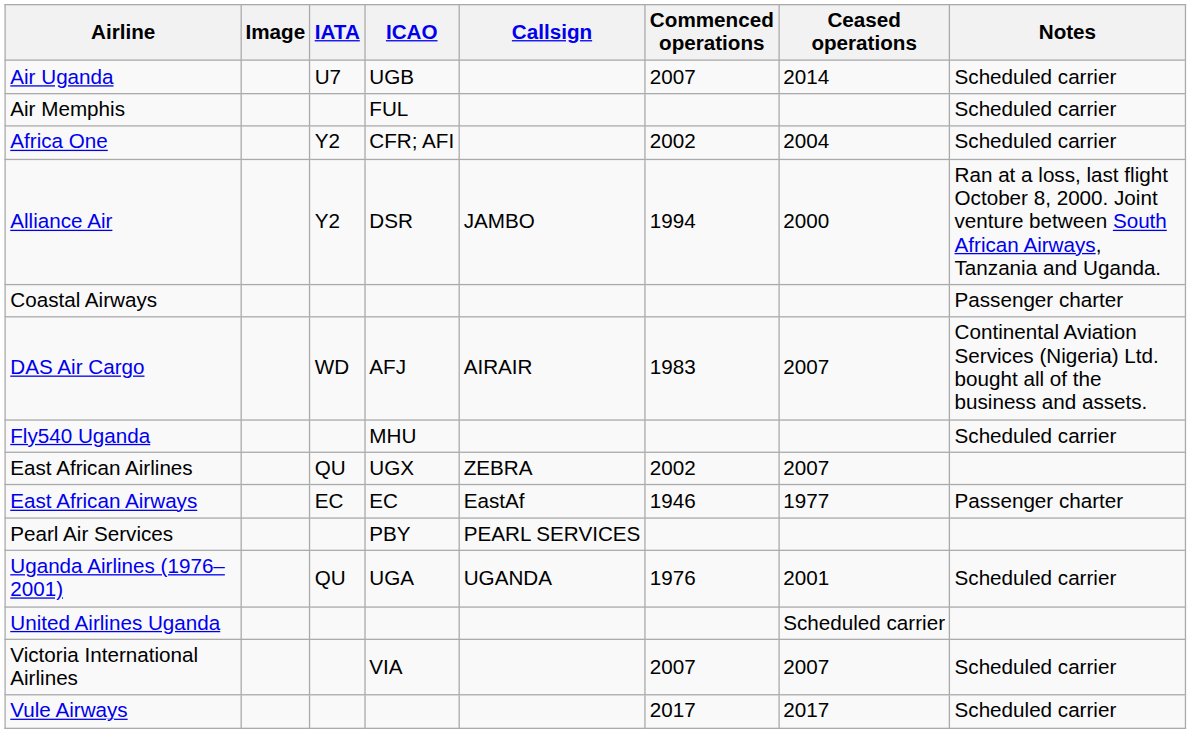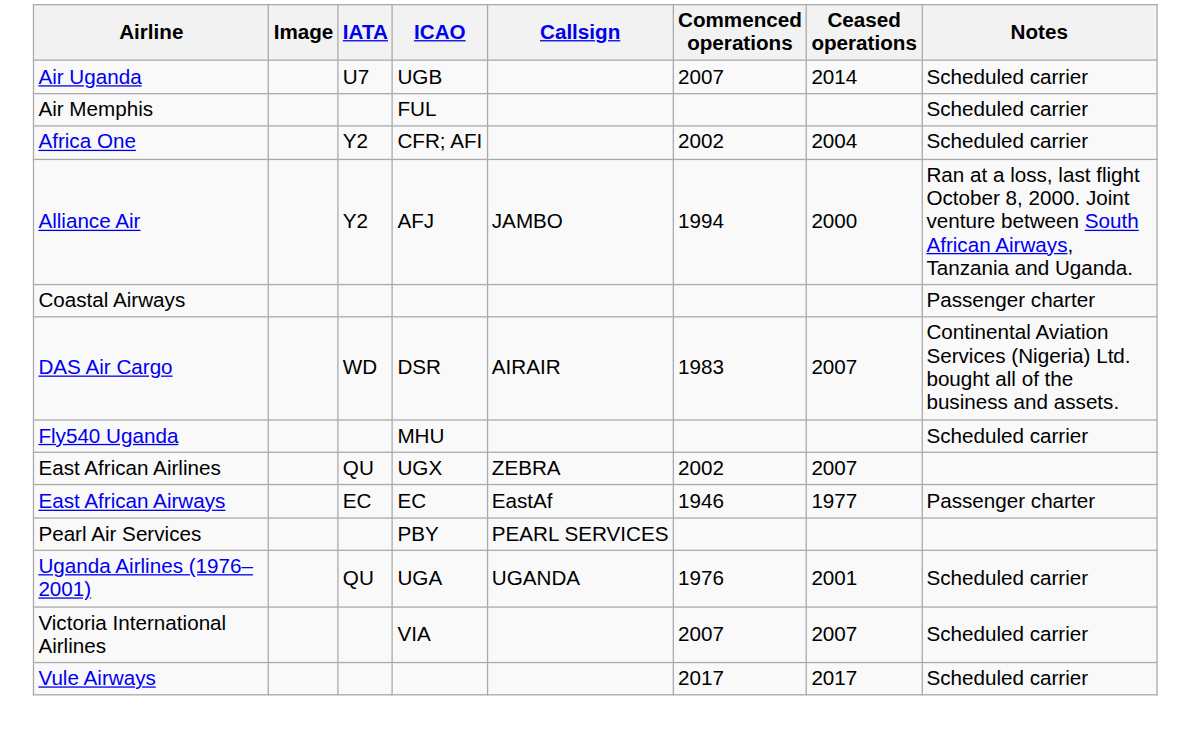 <table class="wikitable sortable" style="border-collapse:collapse; margin:auto;" border="1" cellpadding="3">
 <tr valign="middle">
 <th style="width:175px;">Airline</th>
 <th>Image</th>
 <th><a href='#'>IATA</a></th>
 <th><a href='#'>ICAO</a></th>
 <th><a href='#'>Callsign</a></th>
 <th>Commenced<br>operations</th>
 <th>Ceased<br>operations</th>
 <th style="width:175px;">Notes</th>
 </tr>
 <tr>
 <td><a href='#'>Air Uganda</a></td>
 <td></td>
 <td>U7</td>
 <td>UGB</td>
 <td></td>
 <td>2007</td>
 <td>2014</td>
 <td>Scheduled carrier</td>
 </tr>
 <tr>
 <td>Air Memphis</td>
 <td></td>
 <td></td>
 <td>FUL</td>
 <td></td>
 <td></td>
 <td></td>
 <td>Scheduled carrier</td>
 </tr>
 <tr>
 <td><a href='#'>Africa One</a></td>
 <td></td>
 <td>Y2</td>
 <td>CFR; AFI</td>
 <td></td>
 <td>2002</td>
 <td>2004</td>
 <td>Scheduled carrier</td>
 </tr>
 <tr>
 <td><a href='#'>Alliance Air</a></td>
 <td></td>
 <td>Y2</td>
-<td>DSR</td>
+<td>AFJ</td>
 <td>JAMBO</td>
 <td>1994</td>
 <td>2000</td>
 <td>Ran at a loss, last flight October 8, 2000. Joint venture between <a href='#'>South African Airways</a>, Tanzania and Uganda.</td>
 </tr>
 <tr>
 <td>Coastal Airways</td>
 <td></td>
 <td></td>
 <td></td>
 <td></td>
 <td></td>
 <td></td>
 <td>Passenger charter</td>
 </tr>
 <tr>
 <td><a href='#'>DAS Air Cargo</a></td>
 <td></td>
 <td>WD</td>
-<td>AFJ</td>
+<td>DSR</td>
 <td>AIRAIR</td>
 <td>1983</td>
 <td>2007</td>
 <td>Continental Aviation Services (Nigeria) Ltd. bought all of the business and assets.</td>
 </tr>
 <tr>
 <td><a href='#'>Fly540 Uganda</a></td>
 <td></td>
 <td></td>
 <td>MHU</td>
 <td></td>
 <td></td>
 <td></td>
 <td>Scheduled carrier</td>
 </tr>
 <tr>
 <td>East African Airlines</td>
 <td></td>
 <td>QU</td>
 <td>UGX</td>
 <td>ZEBRA</td>
 <td>2002</td>
 <td>2007</td>
 <td></td>
 </tr>
 <tr>
 <td><a href='#'>East African Airways</a></td>
 <td></td>
 <td>EC</td>
 <td>EC</td>
 <td>EastAf</td>
 <td>1946</td>
 <td>1977</td>
 <td>Passenger charter</td>
 </tr>
 <tr>
 <td>Pearl Air Services</td>
 <td></td>
 <td></td>
 <td>PBY</td>
 <td>PEARL SERVICES</td>
 <td></td>
 <td></td>
 <td></td>
 </tr>
 <tr>
 <td><a href='#'>Uganda Airlines (1976–2001)</a></td>
 <td></td>
 <td>QU</td>
 <td>UGA</td>
 <td>UGANDA</td>
 <td>1976</td>
 <td>2001</td>
 <td>Scheduled carrier</td>
 </tr>
 <tr>
-<td><a href='#'>United Airlines Uganda</a></td>
-<td></td>
-<td></td>
-<td></td>
-<td></td>
-<td></td>
-<td>Scheduled carrier</td>
-<td></td>
-</tr>
-<tr>
 <td>Victoria International Airlines</td>
 <td></td>
 <td></td>
 <td>VIA</td>
 <td></td>
 <td>2007</td>
 <td>2007</td>
 <td>Scheduled carrier</td>
 </tr>
 <tr>
 <td><a href='#'>Vule Airways</a></td>
 <td></td>
 <td></td>
 <td></td>
 <td></td>
 <td>2017</td>
 <td>2017</td>
 <td>Scheduled carrier</td>
 </tr>
 </table>
